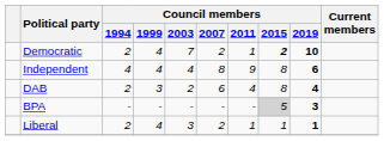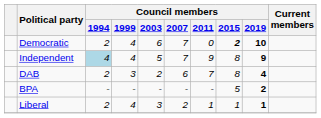 <table class="wikitable">
 <tr>
 <th rowspan="2">   </th>
 <th rowspan="2">Political party</th>
 <th colspan="7">Council members</th>
 <th colspan="11" rowspan="2">Current<br>members</th>
 </tr>
 <tr>
 <th><a href='#'>1994</a></th>
 <th><a href='#'>1999</a></th>
 <th><a href='#'>2003</a></th>
 <th><a href='#'>2007</a></th>
 <th><a href='#'>2011</a></th>
 <th><a href='#'>2015</a></th>
 <th><a href='#'>2019</a></th>
 </tr>
 <tr>
 <td bgcolor=> </td>
 <td><a href='#'>Democratic</a></td>
 <td style="text-align: right"><em>2</em></td>
 <td style="text-align: right"><em>4</em></td>
+<td style="text-align: right"><em>6</em></td>
 <td style="text-align: right"><em>7</em></td>
-<td style="text-align: right"><em>2</em></td>
-<td style="text-align: right"><em>1</em></td>
+<td style="text-align: right"><em>0</em></td>
 <td style="text-align: right"><strong><em>2</em></strong></td>
 <td style="text-align: right"><strong>10</strong></td>
 <td></td>
 </tr>
 <tr>
 <td bgcolor=> </td>
 <td><a href='#'>Independent</a></td>
+<td style="background: lightblue; text-align: right"><em>4</em></td>
 <td style="text-align: right"><em>4</em></td>
-<td style="text-align: right"><em>4</em></td>
-<td style="text-align: right"><em>4</em></td>
-<td style="text-align: right"><em>8</em></td>
+<td style="text-align: right"><em>5</em></td>
+<td style="text-align: right"><em>7</em></td>
 <td style="text-align: right"><em>9</em></td>
 <td style="text-align: right"><em>8</em></td>
-<td style="text-align: right"><strong>6</strong></td>
+<td style="text-align: right"><strong>9</strong></td>
 <td></td>
 </tr>
 <tr>
 <td bgcolor=> </td>
 <td><a href='#'>DAB</a></td>
 <td style="text-align: right"><em>2</em></td>
 <td style="text-align: right"><em>3</em></td>
 <td style="text-align: right"><em>2</em></td>
 <td style="text-align: right"><em>6</em></td>
-<td style="text-align: right"><em>4</em></td>
+<td style="text-align: right"><em>7</em></td>
 <td style="text-align: right"><em>8</em></td>
 <td style="text-align: right"><strong>4</strong></td>
 <td></td>
 </tr>
 <tr>
 <td bgcolor=> </td>
 <td><a href='#'>BPA</a></td>
 <td style="text-align: right"><em>-</em></td>
 <td style="text-align: right"><em>-</em></td>
 <td style="text-align: right"><em>-</em></td>
 <td style="text-align: right"><em>-</em></td>
 <td style="text-align: right"><em>-</em></td>
-<td style="background: lightgrey; text-align: right"><em>5</em></td>
-<td style="text-align: right"><strong>3</strong></td>
+<td style="text-align: right"><em>5</em></td>
+<td style="text-align: right"><strong>2</strong></td>
 <td></td>
 </tr>
 <tr>
 <td bgcolor=> </td>
 <td><a href='#'>Liberal</a></td>
 <td style="text-align: right"><em>2</em></td>
 <td style="text-align: right"><em>4</em></td>
 <td style="text-align: right"><em>3</em></td>
 <td style="text-align: right"><em>2</em></td>
 <td style="text-align: right"><em>1</em></td>
 <td style="text-align: right"><em>1</em></td>
 <td style="text-align: right"><strong>1</strong></td>
 <td></td>
 </tr>
 <tr>
 </tr>
 </table>
